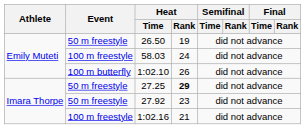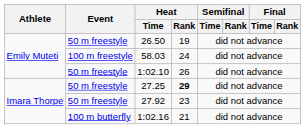 <table class=wikitable style=font-size:90%>
 <tr>
 <th rowspan=2>Athlete</th>
 <th rowspan=2>Event</th>
 <th colspan=2>Heat</th>
 <th colspan=2>Semifinal</th>
 <th colspan=2>Final</th>
 </tr>
 <tr style=font-size:95%>
 <th>Time</th>
 <th>Rank</th>
 <th>Time</th>
 <th>Rank</th>
 <th>Time</th>
 <th>Rank</th>
 </tr>
 <tr align=center>
 <td align=left rowspan=3><a href='#'>Emily Muteti</a></td>
 <td align=left rowspan="1"><a href='#'>50 m freestyle</a></td>
 <td>26.50</td>
 <td>19</td>
 <td colspan="4">did not advance</td>
 </tr>
 <tr align=center>
 <td align=left rowspan="1"><a href='#'>100 m freestyle</a></td>
 <td>58.03</td>
 <td>24</td>
 <td colspan="4">did not advance</td>
 </tr>
 <tr align=center>
-<td align=left rowspan="1"><a href='#'>100 m butterfly</a></td>
+<td align=left rowspan="1"><a href='#'>50 m freestyle</a></td>
 <td>1:02.10</td>
 <td>26</td>
 <td colspan="4">did not advance</td>
 </tr>
 <tr align=center>
 <td align=left rowspan=3><a href='#'>Imara Thorpe</a></td>
 <td align=left rowspan="1"><a href='#'>50 m freestyle</a></td>
 <td>27.25</td>
 <td><strong>29</strong></td>
 <td colspan="4">did not advance</td>
 </tr>
 <tr align=center>
 <td align=left rowspan="1"><a href='#'>50 m freestyle</a></td>
 <td>27.92</td>
 <td>23</td>
 <td colspan="4">did not advance</td>
 </tr>
 <tr align=center>
-<td align=left rowspan="1"><a href='#'>100 m freestyle</a></td>
+<td align=left rowspan="1"><a href='#'>100 m butterfly</a></td>
 <td>1:02.16</td>
 <td>21</td>
 <td colspan="4">did not advance</td>
 </tr>
 </table>
